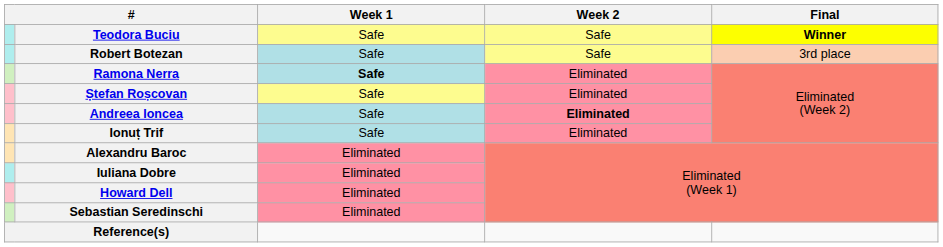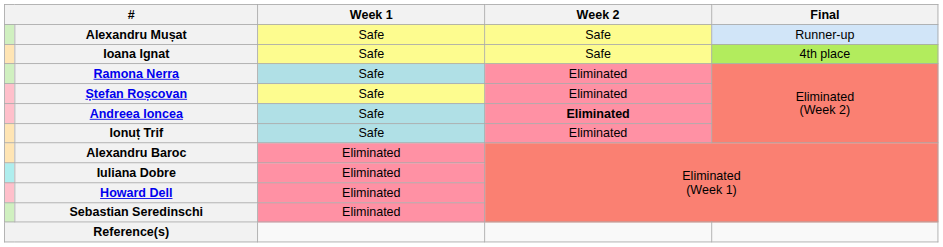 <table class="wikitable" style="font-size:90%;text-align:center;width:85%">
 <tr>
 <th colspan="2"  style="width:18%;">#</th>
 <th style="width:16.1%;">Week 1</th>
 <th style="width:16.1%;">Week 2</th>
 <th style="width:16.1%;">Final</th>
 </tr>
 <tr>
-<td bgcolor="#afeeee"></td>
-<th><a href='#'>Teodora Buciu</a></th>
+<td bgcolor="#d0f0c0"></td>
+<th>Alexandru Mușat</th>
 <td bgcolor="#fdfc8f">Safe</td>
 <td bgcolor="#fdfc8f">Safe</td>
-<td bgcolor="#fdff00"><strong>Winner</strong></td>
+<td bgcolor="#d1e5f8">Runner-up</td>
 </tr>
 <tr>
-<td bgcolor="#afeeee"></td>
-<th>Robert Botezan</th>
-<td bgcolor="#b0e0e6">Safe</td>
+<td bgcolor="#ffe5b4"></td>
+<th>Ioana Ignat</th>
 <td bgcolor="#fdfc8f">Safe</td>
-<td bgcolor="#fbceb1">3rd place</td>
+<td bgcolor="#fdfc8f">Safe</td>
+<td bgcolor="#b2ec5d">4th place</td>
 </tr>
 <tr>
 <td bgcolor="#d0f0c0"></td>
 <th><a href='#'>Ramona Nerra</a></th>
-<td bgcolor="#b0e0e6"><strong>Safe</strong></td>
+<td bgcolor="#b0e0e6">Safe</td>
 <td bgcolor="#ff91a4">Eliminated</td>
 <td bgcolor="#fa8072" rowspan="4">Eliminated<br>(Week 2)</td>
 </tr>
 <tr>
 <td bgcolor="#FFC0CB"></td>
 <th><a href='#'>Ștefan Roșcovan</a></th>
 <td bgcolor="#fdfc8f">Safe</td>
 <td bgcolor="#ff91a4">Eliminated</td>
 </tr>
 <tr>
 <td bgcolor="#FFC0CB"></td>
 <th><a href='#'>Andreea Ioncea</a></th>
 <td bgcolor="#b0e0e6">Safe</td>
 <td bgcolor="#ff91a4"><strong>Eliminated</strong></td>
 </tr>
 <tr>
 <td bgcolor="#ffe5b4"></td>
 <th>Ionuț Trif</th>
 <td bgcolor="#b0e0e6">Safe</td>
 <td bgcolor="#ff91a4">Eliminated</td>
 </tr>
 <tr>
 <td bgcolor="#ffe5b4"></td>
 <th>Alexandru Baroc</th>
 <td bgcolor="#ff91a4">Eliminated</td>
 <td bgcolor="#fa8072" rowspan="4" colspan="2">Eliminated<br>(Week 1)</td>
 </tr>
 <tr>
 <td bgcolor="#afeeee"></td>
 <th>Iuliana Dobre</th>
 <td bgcolor="#ff91a4">Eliminated</td>
 </tr>
 <tr>
 <td bgcolor="#FFC0CB"></td>
 <th><a href='#'>Howard Dell</a></th>
 <td bgcolor="#ff91a4">Eliminated</td>
 </tr>
 <tr>
 <td bgcolor="#d0f0c0"></td>
 <th>Sebastian Seredinschi</th>
 <td bgcolor="#ff91a4">Eliminated</td>
 </tr>
 <tr>
 <th colspan="2">Reference(s)</th>
 <td></td>
 <td></td>
 <td></td>
 </tr>
 </table>
